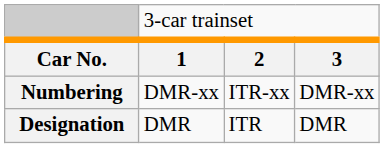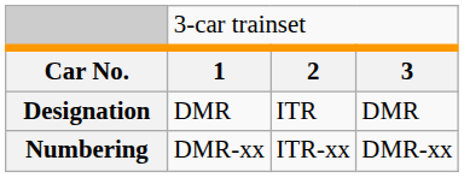 <table class="wikitable">
 <tr>
 <td style="background-color:#ccc; width:6em;"> </td>
 <td colspan="3">3-car trainset</td>
 </tr>
 <tr style="border-top:solid 5px #ff9900;">
 <th>Car No.</th>
 <th>1</th>
 <th>2</th>
 <th>3</th>
 </tr>
 <tr>
+<th>Designation</th>
+<td>DMR</td>
+<td>ITR</td>
+<td>DMR</td>
+</tr>
+<tr>
 <th>Numbering</th>
 <td>DMR-xx</td>
 <td>ITR-xx</td>
 <td>DMR-xx</td>
 </tr>
-<tr>
-<th>Designation</th>
-<td>DMR</td>
-<td>ITR</td>
-<td>DMR</td>
-</tr>
 </table>
